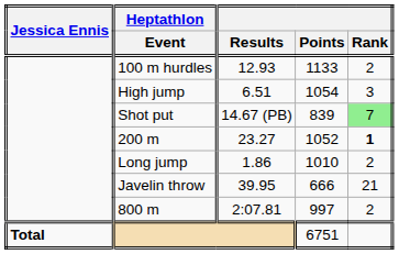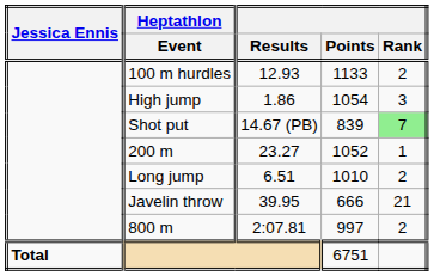 <table class=wikitable style="font-size:90%; border: double;">
 <tr>
 <th style="border-right:double" rowspan="2"><strong><a href='#'>Jessica Ennis</a></strong></th>
 <th style="border-right:double"><a href='#'>Heptathlon</a></th>
 <th colspan="3"></th>
 </tr>
 <tr>
 <th style="border-right:double">Event</th>
 <th>Results</th>
 <th>Points</th>
 <th>Rank</th>
 </tr>
 <tr style="border-top: double;">
 <td style="border-right:double" rowspan="7"></td>
 <td style="border-right:double">100 m hurdles</td>
 <td align=center>12.93</td>
 <td align=center>1133</td>
 <td align=center>2</td>
 </tr>
 <tr>
 <td style="border-right:double">High jump</td>
-<td align=center>6.51</td>
+<td align=center>1.86</td>
 <td align=center>1054</td>
 <td align=center>3</td>
 </tr>
 <tr>
 <td style="border-right:double">Shot put</td>
 <td align=center>14.67 (PB)</td>
 <td align=center>839</td>
 <td align=center style="background: lightgreen;">7</td>
 </tr>
 <tr>
 <td style="border-right:double">200 m</td>
 <td align=center>23.27</td>
 <td align=center>1052</td>
-<td align=center><strong>1</strong></td>
+<td align=center>1</td>
 </tr>
 <tr>
 <td style="border-right:double">Long jump</td>
-<td align=center>1.86</td>
+<td align=center>6.51</td>
 <td align=center>1010</td>
 <td align=center>2</td>
 </tr>
 <tr>
 <td style="border-right:double">Javelin throw</td>
 <td align=center>39.95</td>
 <td align=center>666</td>
 <td align=center>21</td>
 </tr>
 <tr>
 <td style="border-right:double">800 m</td>
 <td align=center>2:07.81</td>
 <td align=center>997</td>
 <td align=center>2</td>
 </tr>
 <tr style="border-top: double;">
 <td style="border-right:double"><strong>Total</strong></td>
 <td colspan="2" style="background:wheat; border-right:double;"></td>
 <td align=center>6751</td>
 <td align=center></td>
 </tr>
 </table>
